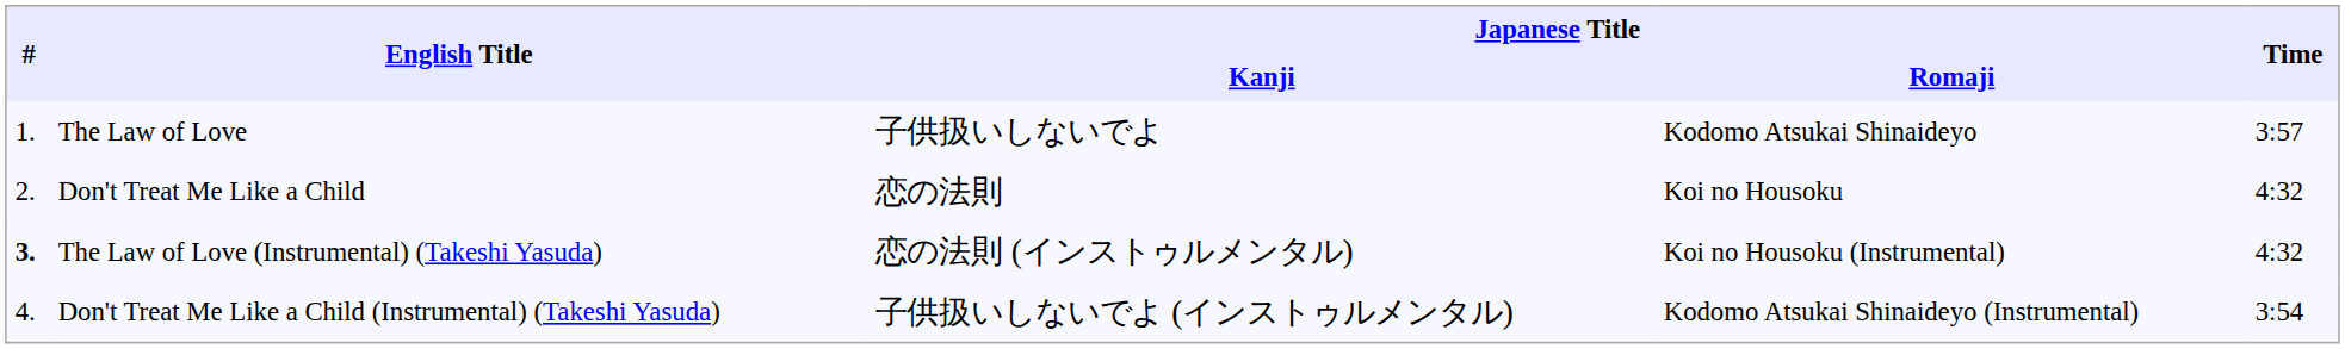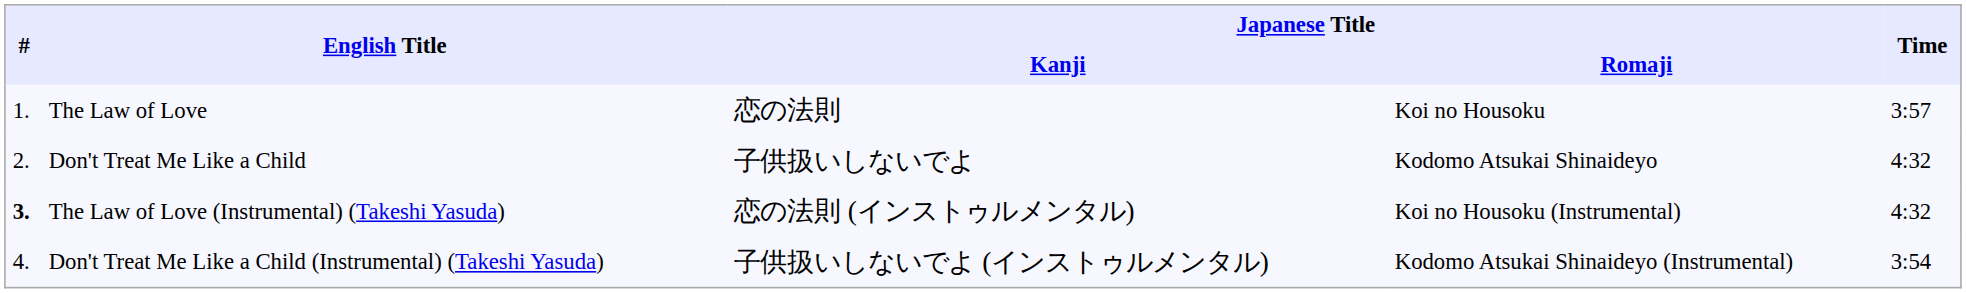 <table border="0" cellpadding="4" cellspacing="0"  style="border:1px #aaa solid; border-collapse:collapse; padding:0.2em; margin:0 1em 1em; background:#f7f8ff; font-size:0.9em; width:98%;">
 <tr style="vertical-align:middle; background:#e6e9ff;">
 <th rowspan="2">#</th>
 <th rowspan="2"><a href='#'>English</a> Title</th>
 <th colspan="2"><a href='#'>Japanese</a> Title</th>
 <th rowspan="2">Time</th>
 </tr>
 <tr style="background:#e6e9ff;">
 <th><a href='#'>Kanji</a></th>
 <th><a href='#'>Romaji</a></th>
 </tr>
 <tr>
 <td>1.</td>
 <td>The Law of Love</td>
-<td style="font-size: 120%;">子供扱いしないでよ</td>
-<td>Kodomo Atsukai Shinaideyo</td>
+<td style="font-size: 120%;">恋の法則</td>
+<td>Koi no Housoku</td>
 <td>3:57</td>
 </tr>
 <tr>
 <td>2.</td>
 <td>Don't Treat Me Like a Child</td>
-<td style="font-size: 120%;">恋の法則</td>
-<td>Koi no Housoku</td>
+<td style="font-size: 120%;">子供扱いしないでよ</td>
+<td>Kodomo Atsukai Shinaideyo</td>
 <td>4:32</td>
 </tr>
 <tr>
 <td><strong>3.</strong></td>
 <td>The Law of Love (Instrumental) (<a href='#'>Takeshi Yasuda</a>)</td>
 <td style="font-size: 120%;">恋の法則 (インストゥルメンタル)</td>
 <td>Koi no Housoku (Instrumental)</td>
 <td>4:32</td>
 </tr>
 <tr>
 <td>4.</td>
 <td>Don't Treat Me Like a Child (Instrumental) (<a href='#'>Takeshi Yasuda</a>)</td>
 <td style="font-size: 120%;">子供扱いしないでよ (インストゥルメンタル)</td>
 <td>Kodomo Atsukai Shinaideyo (Instrumental)</td>
 <td>3:54</td>
 </tr>
 </table>
